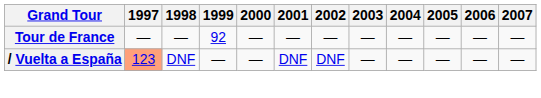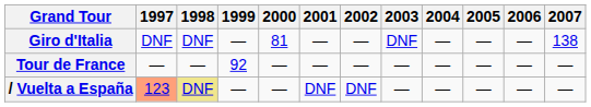 <table class="wikitable plainrowheaders">
 <tr>
 <th scope="col"><a href='#'>Grand Tour</a></th>
 <th scope="col">1997</th>
 <th scope="col">1998</th>
 <th scope="col">1999</th>
 <th scope="col">2000</th>
 <th scope="col">2001</th>
 <th scope="col">2002</th>
 <th scope="col">2003</th>
 <th scope="col">2004</th>
 <th scope="col">2005</th>
 <th scope="col">2006</th>
 <th scope="col">2007</th>
+</tr>
+<tr style="text-align:center;">
+<th scope="row"> <a href='#'>Giro d'Italia</a></th>
+<td style="text-align:center;"><a href='#'>DNF</a></td>
+<td style="text-align:center;"><a href='#'>DNF</a></td>
+<td>—</td>
+<td style="text-align:center;"><a href='#'>81</a></td>
+<td>—</td>
+<td>—</td>
+<td style="text-align:center;"><a href='#'>DNF</a></td>
+<td>—</td>
+<td>—</td>
+<td>—</td>
+<td style="text-align:center;"><a href='#'>138</a></td>
 </tr>
 <tr style="text-align:center;">
 <th scope="row"> <a href='#'>Tour de France</a></th>
 <td>—</td>
 <td>—</td>
 <td style="text-align:center;"><a href='#'>92</a></td>
 <td>—</td>
 <td>—</td>
 <td>—</td>
 <td>—</td>
 <td>—</td>
 <td>—</td>
 <td>—</td>
 <td>—</td>
 </tr>
 <tr style="text-align:center;">
 <th scope="row">/ <a href='#'>Vuelta a España</a></th>
 <td style="background: lightsalmon; text-align:center;"><a href='#'>123</a></td>
-<td style="text-align:center;"><a href='#'>DNF</a></td>
+<td style="background: khaki; text-align:center;"><a href='#'>DNF</a></td>
 <td>—</td>
 <td>—</td>
 <td style="text-align:center;"><a href='#'>DNF</a></td>
 <td style="text-align:center;"><a href='#'>DNF</a></td>
 <td>—</td>
 <td>—</td>
 <td>—</td>
 <td>—</td>
 <td>—</td>
 </tr>
 </table>
